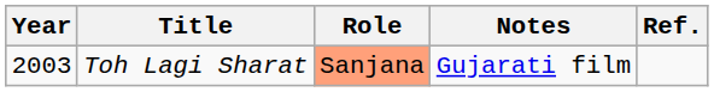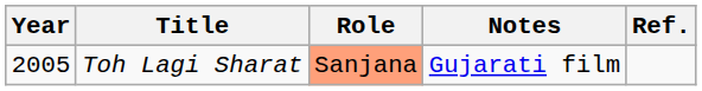 <table class="wikitable sortable">
 <tr>
 <th scope="col">Year</th>
 <th scope="col">Title</th>
 <th scope="col">Role</th>
 <th scope="col" class="unsortable">Notes</th>
 <th scope="col" class="unsortable">Ref.</th>
 </tr>
 <tr>
-<td>2003</td>
+<td>2005</td>
 <td><em>Toh Lagi Sharat</em></td>
 <td style="background: lightsalmon;">Sanjana</td>
 <td><a href='#'>Gujarati</a> film</td>
 <td></td>
 </tr>
 </table>
